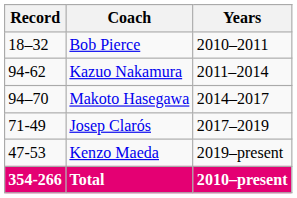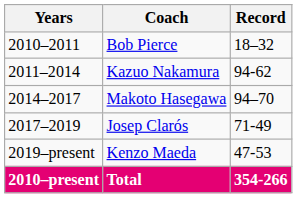 <table class="wikitable" style="font-size:88%">
 <tr>
+<th>Years</th>
+<th>Coach</th>
 <th>Record</th>
-<th>Coach</th>
-<th>Years</th>
 </tr>
 <tr>
+<td>2010–2011</td>
+<td> <a href='#'>Bob Pierce</a></td>
 <td>18–32</td>
-<td> <a href='#'>Bob Pierce</a></td>
-<td>2010–2011</td>
 </tr>
 <tr>
+<td>2011–2014</td>
+<td> <a href='#'>Kazuo Nakamura</a></td>
 <td>94-62</td>
-<td> <a href='#'>Kazuo Nakamura</a></td>
-<td>2011–2014</td>
 </tr>
 <tr>
+<td>2014–2017</td>
+<td> <a href='#'>Makoto Hasegawa</a></td>
 <td>94–70</td>
-<td> <a href='#'>Makoto Hasegawa</a></td>
-<td>2014–2017</td>
 </tr>
 <tr>
+<td>2017–2019</td>
+<td> <a href='#'>Josep Clarós</a></td>
 <td>71-49</td>
-<td> <a href='#'>Josep Clarós</a></td>
-<td>2017–2019</td>
 </tr>
 <tr>
+<td>2019–present</td>
+<td> <a href='#'>Kenzo Maeda</a></td>
 <td>47-53</td>
-<td> <a href='#'>Kenzo Maeda</a></td>
-<td>2019–present</td>
 </tr>
 <tr style="color:White;font-weight:bold; background:#E40073">
+<td>2010–present</td>
+<td>Total</td>
 <td>354-266</td>
-<td>Total</td>
-<td>2010–present</td>
 </tr>
 </table>
